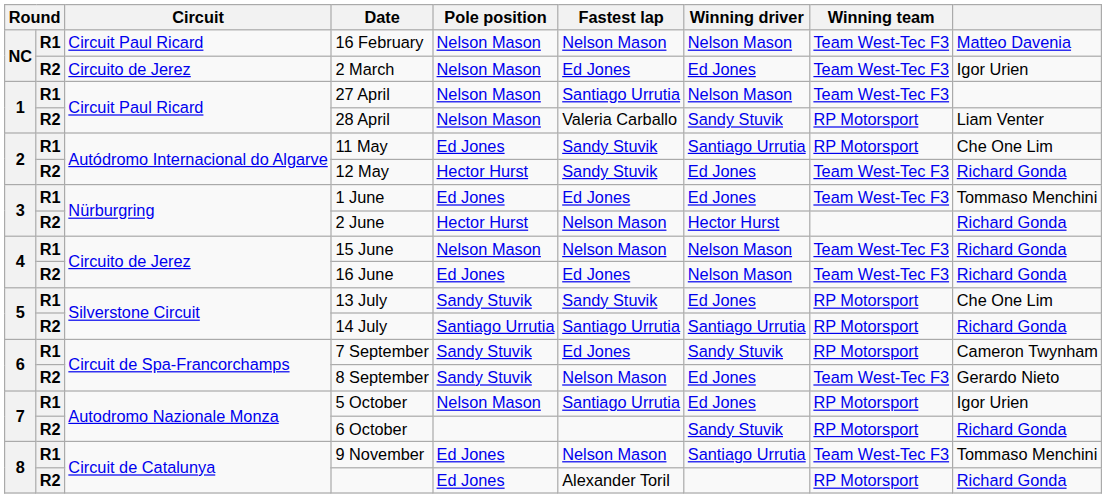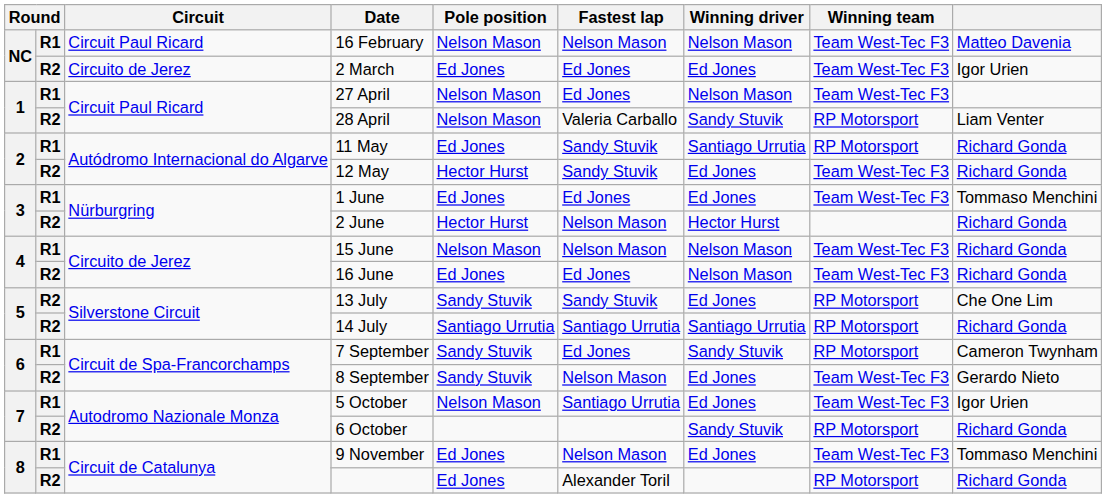 <table class="wikitable" style="font-size: 85%;">
 <tr>
 <th colspan=2>Round</th>
 <th>Circuit</th>
 <th>Date</th>
 <th>Pole position</th>
 <th>Fastest lap</th>
 <th>Winning driver</th>
 <th>Winning team</th>
 <th></th>
 </tr>
 <tr>
 <th rowspan=2>NC</th>
 <th>R1</th>
 <td> <a href='#'>Circuit Paul Ricard</a></td>
 <td>16 February</td>
 <td> <a href='#'>Nelson Mason</a></td>
 <td> <a href='#'>Nelson Mason</a></td>
 <td> <a href='#'>Nelson Mason</a></td>
 <td> <a href='#'>Team West-Tec F3</a></td>
 <td> <a href='#'>Matteo Davenia</a></td>
 </tr>
 <tr>
 <th>R2</th>
 <td> <a href='#'>Circuito de Jerez</a></td>
 <td>2 March</td>
-<td> <a href='#'>Nelson Mason</a></td>
+<td> <a href='#'>Ed Jones</a></td>
 <td> <a href='#'>Ed Jones</a></td>
 <td> <a href='#'>Ed Jones</a></td>
 <td> <a href='#'>Team West-Tec F3</a></td>
 <td> Igor Urien</td>
 </tr>
 <tr>
 <th rowspan=2>1</th>
 <th>R1</th>
 <td rowspan=2> <a href='#'>Circuit Paul Ricard</a></td>
 <td>27 April</td>
 <td> <a href='#'>Nelson Mason</a></td>
-<td> <a href='#'>Santiago Urrutia</a></td>
+<td> <a href='#'>Ed Jones</a></td>
 <td> <a href='#'>Nelson Mason</a></td>
 <td> <a href='#'>Team West-Tec F3</a></td>
 <td></td>
 </tr>
 <tr>
 <th>R2</th>
 <td>28 April</td>
 <td> <a href='#'>Nelson Mason</a></td>
 <td> Valeria Carballo</td>
 <td> <a href='#'>Sandy Stuvik</a></td>
 <td> <a href='#'>RP Motorsport</a></td>
 <td> Liam Venter</td>
 </tr>
 <tr>
 <th rowspan=2>2</th>
 <th>R1</th>
 <td rowspan=2 nowrap> <a href='#'>Autódromo Internacional do Algarve</a></td>
 <td>11 May</td>
 <td> <a href='#'>Ed Jones</a></td>
 <td> <a href='#'>Sandy Stuvik</a></td>
 <td> <a href='#'>Santiago Urrutia</a></td>
 <td> <a href='#'>RP Motorsport</a></td>
-<td> Che One Lim</td>
+<td> <a href='#'>Richard Gonda</a></td>
 </tr>
 <tr>
 <th>R2</th>
 <td>12 May</td>
 <td> <a href='#'>Hector Hurst</a></td>
 <td> <a href='#'>Sandy Stuvik</a></td>
 <td> <a href='#'>Ed Jones</a></td>
 <td> <a href='#'>Team West-Tec F3</a></td>
 <td> <a href='#'>Richard Gonda</a></td>
 </tr>
 <tr>
 <th rowspan=2>3</th>
 <th>R1</th>
 <td rowspan=2> <a href='#'>Nürburgring</a></td>
 <td>1 June</td>
 <td> <a href='#'>Ed Jones</a></td>
 <td> <a href='#'>Ed Jones</a></td>
 <td> <a href='#'>Ed Jones</a></td>
 <td> <a href='#'>Team West-Tec F3</a></td>
 <td> Tommaso Menchini</td>
 </tr>
 <tr>
 <th>R2</th>
 <td>2 June</td>
 <td> <a href='#'>Hector Hurst</a></td>
 <td> <a href='#'>Nelson Mason</a></td>
 <td> <a href='#'>Hector Hurst</a></td>
 <td></td>
 <td> <a href='#'>Richard Gonda</a></td>
 </tr>
 <tr>
 <th rowspan=2>4</th>
 <th>R1</th>
 <td rowspan=2> <a href='#'>Circuito de Jerez</a></td>
 <td>15 June</td>
 <td> <a href='#'>Nelson Mason</a></td>
 <td> <a href='#'>Nelson Mason</a></td>
 <td> <a href='#'>Nelson Mason</a></td>
 <td> <a href='#'>Team West-Tec F3</a></td>
 <td> <a href='#'>Richard Gonda</a></td>
 </tr>
 <tr>
 <th>R2</th>
 <td>16 June</td>
 <td> <a href='#'>Ed Jones</a></td>
 <td> <a href='#'>Ed Jones</a></td>
 <td> <a href='#'>Nelson Mason</a></td>
 <td> <a href='#'>Team West-Tec F3</a></td>
 <td> <a href='#'>Richard Gonda</a></td>
 </tr>
 <tr>
 <th rowspan=2>5</th>
-<th>R1</th>
+<th>R2</th>
 <td rowspan=2> <a href='#'>Silverstone Circuit</a></td>
 <td>13 July</td>
 <td> <a href='#'>Sandy Stuvik</a></td>
 <td> <a href='#'>Sandy Stuvik</a></td>
 <td> <a href='#'>Ed Jones</a></td>
 <td> <a href='#'>RP Motorsport</a></td>
 <td> Che One Lim</td>
 </tr>
 <tr>
 <th>R2</th>
 <td>14 July</td>
 <td> <a href='#'>Santiago Urrutia</a></td>
 <td> <a href='#'>Santiago Urrutia</a></td>
 <td> <a href='#'>Santiago Urrutia</a></td>
 <td> <a href='#'>RP Motorsport</a></td>
 <td> <a href='#'>Richard Gonda</a></td>
 </tr>
 <tr>
 <th rowspan=2>6</th>
 <th>R1</th>
 <td rowspan=2> <a href='#'>Circuit de Spa-Francorchamps</a></td>
 <td>7 September</td>
 <td> <a href='#'>Sandy Stuvik</a></td>
 <td> <a href='#'>Ed Jones</a></td>
 <td> <a href='#'>Sandy Stuvik</a></td>
 <td> <a href='#'>RP Motorsport</a></td>
 <td> Cameron Twynham</td>
 </tr>
 <tr>
 <th>R2</th>
 <td>8 September</td>
 <td> <a href='#'>Sandy Stuvik</a></td>
 <td> <a href='#'>Nelson Mason</a></td>
 <td> <a href='#'>Ed Jones</a></td>
 <td> <a href='#'>Team West-Tec F3</a></td>
 <td> Gerardo Nieto</td>
 </tr>
 <tr>
 <th rowspan=2>7</th>
 <th>R1</th>
 <td rowspan=2> <a href='#'>Autodromo Nazionale Monza</a></td>
 <td>5 October</td>
 <td> <a href='#'>Nelson Mason</a></td>
 <td> <a href='#'>Santiago Urrutia</a></td>
 <td> <a href='#'>Ed Jones</a></td>
-<td> <a href='#'>RP Motorsport</a></td>
+<td> <a href='#'>Team West-Tec F3</a></td>
 <td> Igor Urien</td>
 </tr>
 <tr>
 <th>R2</th>
 <td>6 October</td>
 <td></td>
 <td></td>
 <td> <a href='#'>Sandy Stuvik</a></td>
 <td> <a href='#'>RP Motorsport</a></td>
 <td> <a href='#'>Richard Gonda</a></td>
 </tr>
 <tr>
 <th rowspan=2>8</th>
 <th>R1</th>
 <td rowspan=2> <a href='#'>Circuit de Catalunya</a></td>
 <td>9 November</td>
 <td> <a href='#'>Ed Jones</a></td>
 <td> <a href='#'>Nelson Mason</a></td>
-<td> <a href='#'>Santiago Urrutia</a></td>
+<td> <a href='#'>Ed Jones</a></td>
 <td> <a href='#'>Team West-Tec F3</a></td>
 <td> Tommaso Menchini</td>
 </tr>
 <tr>
 <th>R2</th>
 <td></td>
 <td> <a href='#'>Ed Jones</a></td>
 <td> Alexander Toril</td>
 <td></td>
 <td> <a href='#'>RP Motorsport</a></td>
 <td> <a href='#'>Richard Gonda</a></td>
 </tr>
 </table>
